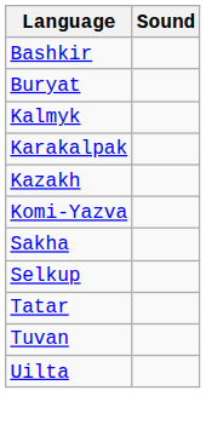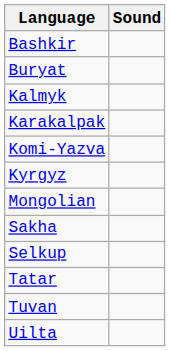 <table class="wikitable">
 <tr>
 <th>Language</th>
 <th>Sound</th>
 </tr>
 <tr>
 <td><a href='#'>Bashkir</a></td>
 <td></td>
 </tr>
 <tr>
 <td><a href='#'>Buryat</a></td>
 <td></td>
 </tr>
 <tr>
 <td><a href='#'>Kalmyk</a></td>
 <td></td>
 </tr>
 <tr>
 <td><a href='#'>Karakalpak</a></td>
 <td></td>
 </tr>
 <tr>
-<td><a href='#'>Kazakh</a></td>
+<td><a href='#'>Komi-Yazva</a></td>
 <td></td>
 </tr>
 <tr>
-<td><a href='#'>Komi-Yazva</a></td>
+<td><a href='#'>Kyrgyz</a></td>
+<td></td>
+</tr>
+<tr>
+<td><a href='#'>Mongolian</a></td>
 <td></td>
 </tr>
 <tr>
 <td><a href='#'>Sakha</a></td>
 <td></td>
 </tr>
 <tr>
 <td><a href='#'>Selkup</a></td>
 <td></td>
 </tr>
 <tr>
 <td><a href='#'>Tatar</a></td>
 <td></td>
 </tr>
 <tr>
 <td><a href='#'>Tuvan</a></td>
 <td></td>
 </tr>
 <tr>
 <td><a href='#'>Uilta</a></td>
 <td></td>
 </tr>
 </table>
